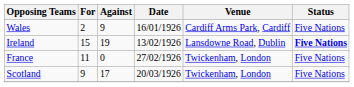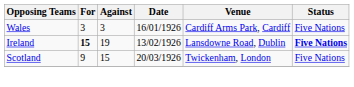 <table class="wikitable">
 <tr>
 <th>Opposing Teams</th>
 <th>For</th>
 <th>Against</th>
 <th>Date</th>
 <th>Venue</th>
 <th>Status</th>
 </tr>
 <tr>
 <td><a href='#'>Wales</a></td>
-<td>2</td>
-<td>9</td>
+<td>3</td>
+<td>3</td>
 <td>16/01/1926</td>
 <td><a href='#'>Cardiff Arms Park</a>, <a href='#'>Cardiff</a></td>
 <td><a href='#'>Five Nations</a></td>
 </tr>
 <tr>
 <td><a href='#'>Ireland</a></td>
-<td>15</td>
+<td><strong>15</strong></td>
 <td>19</td>
 <td>13/02/1926</td>
 <td><a href='#'>Lansdowne Road</a>, <a href='#'>Dublin</a></td>
 <td><strong><a href='#'>Five Nations</a></strong></td>
 </tr>
 <tr>
-<td><a href='#'>France</a></td>
-<td>11</td>
-<td>0</td>
-<td>27/02/1926</td>
-<td><a href='#'>Twickenham</a>, <a href='#'>London</a></td>
-<td><a href='#'>Five Nations</a></td>
-</tr>
-<tr>
 <td><a href='#'>Scotland</a></td>
 <td>9</td>
-<td>17</td>
+<td>15</td>
 <td>20/03/1926</td>
 <td><a href='#'>Twickenham</a>, <a href='#'>London</a></td>
 <td><a href='#'>Five Nations</a></td>
 </tr>
 <tr>
 </tr>
 </table>
